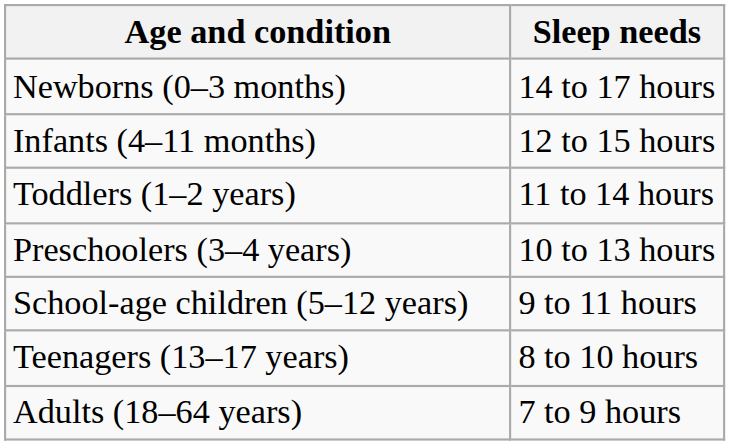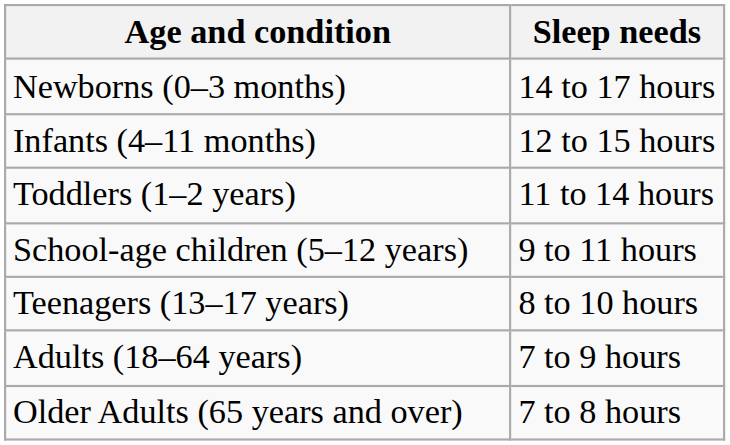 <table class="wikitable">
 <tr>
 <th>Age and condition</th>
 <th>Sleep needs</th>
 </tr>
 <tr>
 <td>Newborns (0–3 months)</td>
 <td>14 to 17 hours</td>
 </tr>
 <tr>
 <td>Infants (4–11 months)</td>
 <td>12 to 15 hours</td>
 </tr>
 <tr>
 <td>Toddlers (1–2 years)</td>
 <td>11 to 14 hours</td>
 </tr>
 <tr>
-<td>Preschoolers (3–4 years)</td>
-<td>10 to 13 hours</td>
-</tr>
-<tr>
 <td>School-age children (5–12 years)    </td>
 <td>9 to 11 hours</td>
 </tr>
 <tr>
 <td>Teenagers (13–17 years)</td>
 <td>8 to 10 hours</td>
 </tr>
 <tr>
 <td>Adults (18–64 years)</td>
 <td>7 to 9 hours</td>
 </tr>
+<tr>
+<td>Older Adults (65 years and over)</td>
+<td>7 to 8 hours</td>
+</tr>
 </table>
